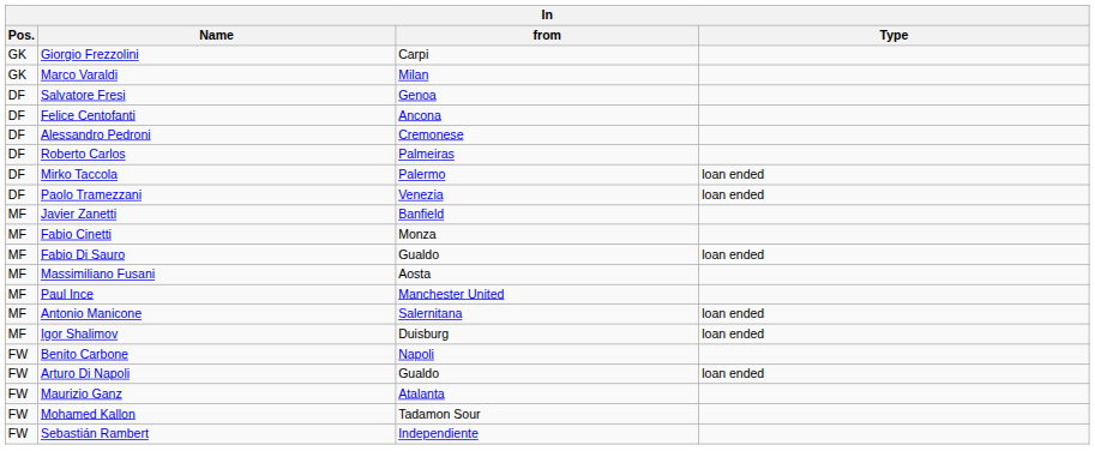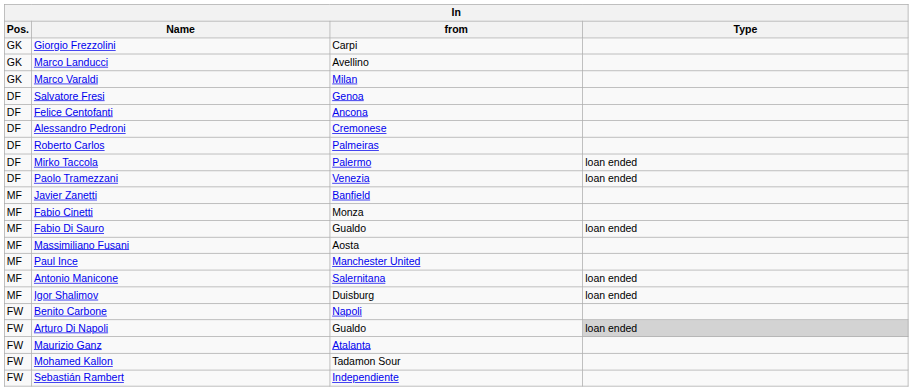 <table class="wikitable" style="font-size:90%;">
 <tr>
 <th colspan="4">In </th>
 </tr>
 <tr>
 <th width=3%>Pos.</th>
 <th width=33%>Name</th>
 <th width=28%>from</th>
 <th width=36%>Type</th>
 </tr>
 <tr>
 <td>GK</td>
 <td><a href='#'>Giorgio Frezzolini</a></td>
 <td>Carpi</td>
+<td></td>
+</tr>
+<tr>
+<td>GK</td>
+<td><a href='#'>Marco Landucci</a></td>
+<td>Avellino</td>
 <td></td>
 </tr>
 <tr>
 <td>GK</td>
 <td><a href='#'>Marco Varaldi</a></td>
 <td><a href='#'>Milan</a></td>
 <td></td>
 </tr>
 <tr>
 <td>DF</td>
 <td><a href='#'>Salvatore Fresi</a></td>
 <td><a href='#'>Genoa</a></td>
 <td></td>
 </tr>
 <tr>
 <td>DF</td>
 <td><a href='#'>Felice Centofanti</a></td>
 <td><a href='#'>Ancona</a></td>
 <td></td>
 </tr>
 <tr>
 <td>DF</td>
 <td><a href='#'>Alessandro Pedroni</a></td>
 <td><a href='#'>Cremonese</a></td>
 <td></td>
 </tr>
 <tr>
 <td>DF</td>
 <td><a href='#'>Roberto Carlos</a></td>
 <td><a href='#'>Palmeiras</a></td>
 <td></td>
 </tr>
 <tr>
 <td>DF</td>
 <td><a href='#'>Mirko Taccola</a></td>
 <td><a href='#'>Palermo</a></td>
 <td>loan ended</td>
 </tr>
 <tr>
 <td>DF</td>
 <td><a href='#'>Paolo Tramezzani</a></td>
 <td><a href='#'>Venezia</a></td>
 <td>loan ended</td>
 </tr>
 <tr>
 <td>MF</td>
 <td><a href='#'>Javier Zanetti</a></td>
 <td><a href='#'>Banfield</a></td>
 <td></td>
 </tr>
 <tr>
 <td>MF</td>
 <td><a href='#'>Fabio Cinetti</a></td>
 <td>Monza</td>
 <td></td>
 </tr>
 <tr>
 <td>MF</td>
 <td><a href='#'>Fabio Di Sauro</a></td>
 <td>Gualdo</td>
 <td>loan ended</td>
 </tr>
 <tr>
 <td>MF</td>
 <td><a href='#'>Massimiliano Fusani</a></td>
 <td>Aosta</td>
 <td></td>
 </tr>
 <tr>
 <td>MF</td>
 <td><a href='#'>Paul Ince</a></td>
 <td><a href='#'>Manchester United</a></td>
 <td></td>
 </tr>
 <tr>
 <td>MF</td>
 <td><a href='#'>Antonio Manicone</a></td>
 <td><a href='#'>Salernitana</a></td>
 <td>loan ended</td>
 </tr>
 <tr>
 <td>MF</td>
 <td><a href='#'>Igor Shalimov</a></td>
 <td>Duisburg</td>
 <td>loan ended</td>
 </tr>
 <tr>
 <td>FW</td>
 <td><a href='#'>Benito Carbone</a></td>
 <td><a href='#'>Napoli</a></td>
 <td></td>
 </tr>
 <tr>
 <td>FW</td>
 <td><a href='#'>Arturo Di Napoli</a></td>
 <td>Gualdo</td>
-<td>loan ended</td>
+<td style="background: lightgrey;">loan ended</td>
 </tr>
 <tr>
 <td>FW</td>
 <td><a href='#'>Maurizio Ganz</a></td>
 <td><a href='#'>Atalanta</a></td>
 <td></td>
 </tr>
 <tr>
 <td>FW</td>
 <td><a href='#'>Mohamed Kallon</a></td>
 <td>Tadamon Sour</td>
 <td></td>
 </tr>
 <tr>
 <td>FW</td>
 <td><a href='#'>Sebastián Rambert</a></td>
 <td><a href='#'>Independiente</a></td>
 <td></td>
 </tr>
 </table>
